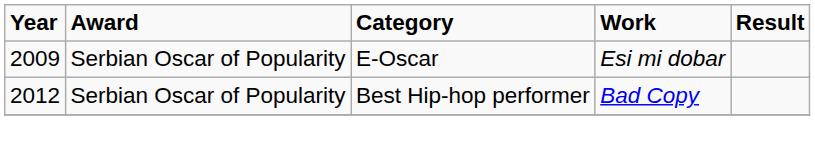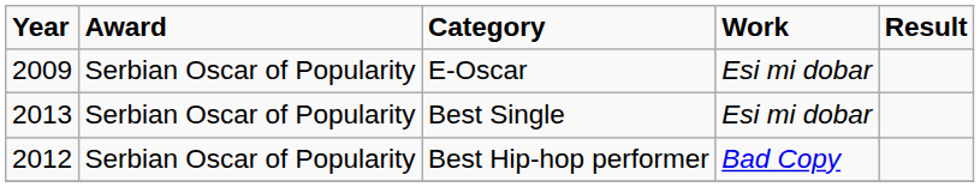 <table class="sortable wikitable" style="font-size:97%;">
 <tr>
 <td><strong>Year</strong></td>
 <td><strong>Award</strong></td>
 <td><strong>Category</strong></td>
 <td><strong>Work</strong></td>
 <td><strong>Result</strong></td>
 </tr>
 <tr>
 <td>2009</td>
 <td>Serbian Oscar of Popularity</td>
 <td>E-Oscar</td>
 <td><em>Esi mi dobar</em></td>
 <td></td>
 </tr>
 <tr>
+<td>2013</td>
+<td>Serbian Oscar of Popularity</td>
+<td>Best Single</td>
+<td><em>Esi mi dobar</em></td>
+<td></td>
+</tr>
+<tr>
 <td>2012</td>
 <td>Serbian Oscar of Popularity</td>
 <td>Best Hip-hop performer</td>
 <td><em><a href='#'>Bad Copy</a></em></td>
 <td></td>
 </tr>
 <tr>
 </tr>
 </table>
